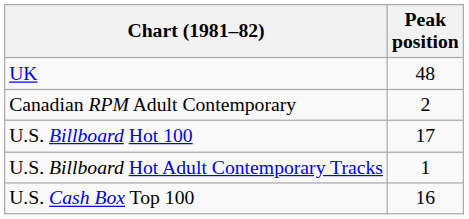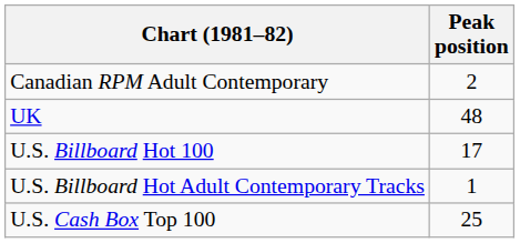 <table class="wikitable sortable">
 <tr>
 <th align="left">Chart (1981–82)</th>
 <th align="left">Peak<br>position</th>
 </tr>
 <tr>
+<td>Canadian <em>RPM</em> Adult Contemporary</td>
+<td style="text-align:center;">2</td>
+</tr>
+<tr>
 <td align="left"><a href='#'>UK</a></td>
 <td style="text-align:center;">48</td>
-</tr>
-<tr>
-<td>Canadian <em>RPM</em> Adult Contemporary</td>
-<td style="text-align:center;">2</td>
 </tr>
 <tr>
 <td align="left">U.S. <em><a href='#'>Billboard</a></em> <a href='#'>Hot 100</a></td>
 <td style="text-align:center;">17</td>
 </tr>
 <tr>
 <td align="left">U.S. <em>Billboard</em> <a href='#'>Hot Adult Contemporary Tracks</a></td>
 <td style="text-align:center;">1</td>
 </tr>
 <tr>
 <td align="left">U.S. <em><a href='#'>Cash Box</a></em> Top 100</td>
-<td style="text-align:center;">16</td>
+<td style="text-align:center;">25</td>
 </tr>
 </table>
